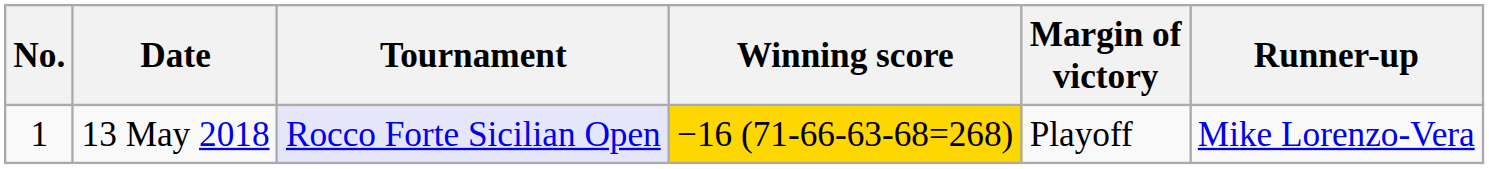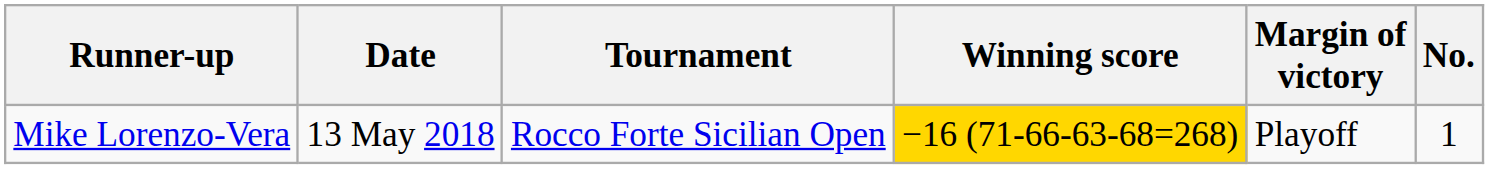 <table class="wikitable" style="font-size:95%;">
 <tr>
-<th>No.</th>
+<th>Runner-up</th>
 <th>Date</th>
 <th>Tournament</th>
 <th>Winning score</th>
 <th>Margin of<br>victory</th>
-<th>Runner-up</th>
+<th>No.</th>
 </tr>
 <tr>
-<td align=center>1</td>
+<td> <a href='#'>Mike Lorenzo-Vera</a></td>
 <td align=right>13 May <a href='#'>2018</a></td>
-<td style="background: lavender;"><a href='#'>Rocco Forte Sicilian Open</a></td>
+<td><a href='#'>Rocco Forte Sicilian Open</a></td>
 <td style="background: gold;">−16 (71-66-63-68=268)</td>
 <td>Playoff</td>
-<td> <a href='#'>Mike Lorenzo-Vera</a></td>
+<td align=center>1</td>
 </tr>
 </table>
